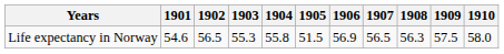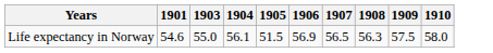 <table class="wikitable">
 <tr>
 <th>Years</th>
 <th>1901</th>
-<th>1902</th>
 <th>1903</th>
 <th>1904</th>
 <th>1905</th>
 <th>1906</th>
 <th>1907</th>
 <th>1908</th>
 <th>1909</th>
 <th>1910</th>
 </tr>
 <tr>
 <td>Life expectancy in Norway</td>
 <td>54.6</td>
-<td>56.5</td>
-<td>55.3</td>
-<td>55.8</td>
+<td>55.0</td>
+<td>56.1</td>
 <td>51.5</td>
 <td>56.9</td>
 <td>56.5</td>
 <td>56.3</td>
 <td>57.5</td>
 <td>58.0</td>
 </tr>
 </table>
